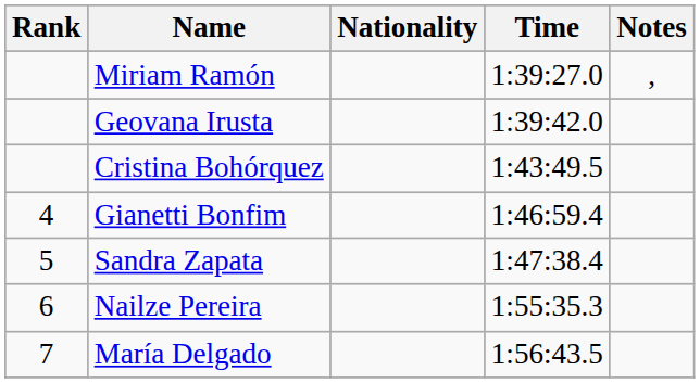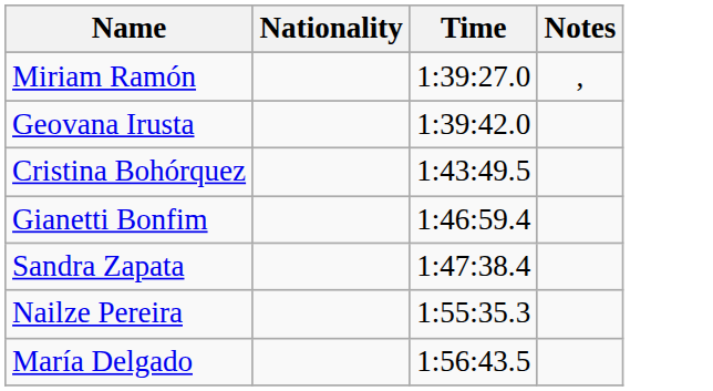 <table class="wikitable sortable" style="text-align:center">
 <tr>
-<th>Rank</th>
 <th>Name</th>
 <th>Nationality</th>
 <th>Time</th>
 <th>Notes</th>
 </tr>
 <tr>
-<td></td>
 <td align=left><a href='#'>Miriam Ramón</a></td>
 <td align=left></td>
 <td>1:39:27.0</td>
 <td><strong></strong>, <strong></strong></td>
 </tr>
 <tr>
-<td></td>
 <td align=left><a href='#'>Geovana Irusta</a></td>
 <td align=left></td>
 <td>1:39:42.0</td>
 <td><strong></strong></td>
 </tr>
 <tr>
-<td></td>
 <td align=left><a href='#'>Cristina Bohórquez</a></td>
 <td align=left></td>
 <td>1:43:49.5</td>
 <td><strong></strong></td>
 </tr>
 <tr>
-<td>4</td>
 <td align=left><a href='#'>Gianetti Bonfim</a></td>
 <td align=left></td>
 <td>1:46:59.4</td>
 <td></td>
 </tr>
 <tr>
-<td>5</td>
 <td align=left><a href='#'>Sandra Zapata</a></td>
 <td align=left></td>
 <td>1:47:38.4</td>
 <td></td>
 </tr>
 <tr>
-<td>6</td>
 <td align=left><a href='#'>Nailze Pereira</a></td>
 <td align=left></td>
 <td>1:55:35.3</td>
 <td></td>
 </tr>
 <tr>
-<td>7</td>
 <td align=left><a href='#'>María Delgado</a></td>
 <td align=left></td>
 <td>1:56:43.5</td>
 <td></td>
 </tr>
 </table>
